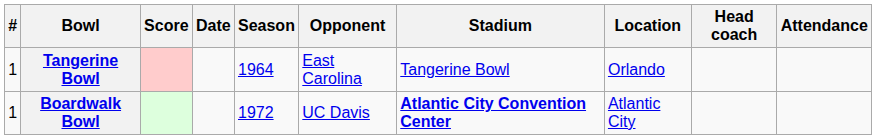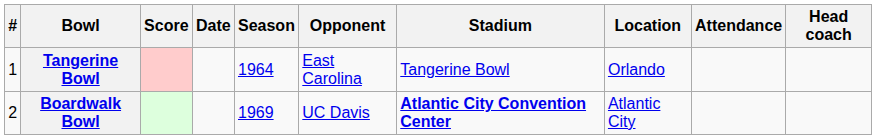 <table class="wikitable sortable">
 <tr>
 <th scope="col">#</th>
 <th scope="col">Bowl</th>
 <th scope="col">Score</th>
 <th scope="col">Date</th>
 <th scope="col">Season</th>
 <th scope="col">Opponent</th>
 <th scope="col">Stadium</th>
 <th scope="col">Location</th>
+<th scope="col">Attendance</th>
 <th scope="col">Head coach</th>
-<th scope="col">Attendance</th>
 </tr>
 <tr>
 <td style="text-align:center;">1</td>
 <th scope="row"><a href='#'>Tangerine Bowl</a></th>
 <td style="background:#fcc;"></td>
 <td></td>
 <td><a href='#'>1964</a></td>
 <td><a href='#'>East Carolina</a></td>
 <td><a href='#'>Tangerine Bowl</a></td>
 <td><a href='#'>Orlando</a></td>
 <td></td>
 <td></td>
 </tr>
 <tr>
-<td style="text-align:center;">1</td>
+<td style="text-align:center;">2</td>
 <th scope="row"><a href='#'>Boardwalk Bowl</a></th>
 <td style="background:#dfd;"></td>
 <td></td>
-<td><a href='#'>1972</a></td>
+<td><a href='#'>1969</a></td>
 <td><a href='#'>UC Davis</a></td>
 <td><strong><a href='#'>Atlantic City Convention Center</a></strong></td>
 <td><a href='#'>Atlantic City</a></td>
 <td></td>
 <td></td>
 </tr>
 </table>
